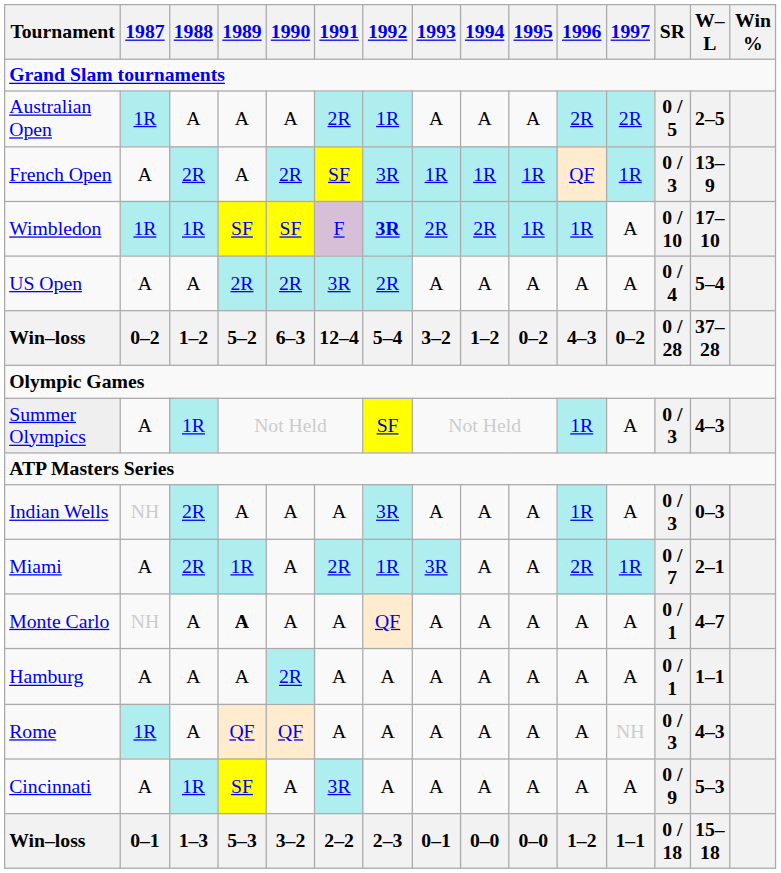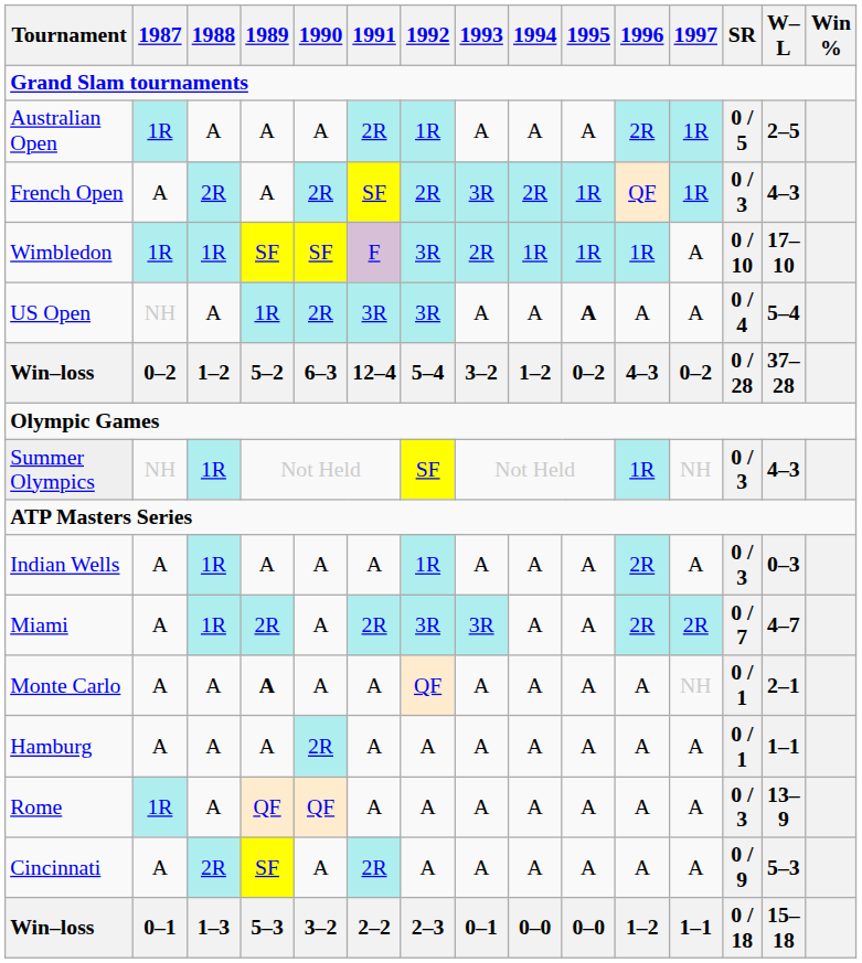 <table class=wikitable style=text-align:center;font-size:97%>
 <tr>
 <th>Tournament</th>
 <th><a href='#'>1987</a></th>
 <th><a href='#'>1988</a></th>
 <th><a href='#'>1989</a></th>
 <th><a href='#'>1990</a></th>
 <th><a href='#'>1991</a></th>
 <th><a href='#'>1992</a></th>
 <th><a href='#'>1993</a></th>
 <th><a href='#'>1994</a></th>
 <th><a href='#'>1995</a></th>
 <th><a href='#'>1996</a></th>
 <th><a href='#'>1997</a></th>
 <th>SR</th>
 <th>W–L</th>
 <th>Win %</th>
 </tr>
 <tr>
 <td colspan=23 align=left><strong><a href='#'>Grand Slam tournaments</a></strong></td>
 </tr>
 <tr>
 <td align=left><a href='#'>Australian Open</a></td>
 <td bgcolor=afeeee><a href='#'>1R</a></td>
 <td>A</td>
 <td>A</td>
 <td>A</td>
 <td bgcolor=afeeee><a href='#'>2R</a></td>
 <td bgcolor=afeeee><a href='#'>1R</a></td>
 <td>A</td>
 <td>A</td>
 <td>A</td>
 <td bgcolor=afeeee><a href='#'>2R</a></td>
-<td bgcolor=afeeee><a href='#'>2R</a></td>
+<td bgcolor=afeeee><a href='#'>1R</a></td>
 <th>0 / 5</th>
 <th>2–5</th>
 <th></th>
 </tr>
 <tr>
 <td align=left><a href='#'>French Open</a></td>
 <td>A</td>
 <td bgcolor=afeeee><a href='#'>2R</a></td>
 <td>A</td>
 <td bgcolor=afeeee><a href='#'>2R</a></td>
 <td bgcolor=yellow><a href='#'>SF</a></td>
+<td bgcolor=afeeee><a href='#'>2R</a></td>
 <td bgcolor=afeeee><a href='#'>3R</a></td>
-<td bgcolor=afeeee><a href='#'>1R</a></td>
-<td bgcolor=afeeee><a href='#'>1R</a></td>
+<td bgcolor=afeeee><a href='#'>2R</a></td>
 <td bgcolor=afeeee><a href='#'>1R</a></td>
 <td bgcolor=ffebcd><a href='#'>QF</a></td>
 <td bgcolor=afeeee><a href='#'>1R</a></td>
 <th>0 / 3</th>
-<th>13–9</th>
+<th>4–3</th>
 <th></th>
 </tr>
 <tr>
 <td align=left><a href='#'>Wimbledon</a></td>
 <td bgcolor=afeeee><a href='#'>1R</a></td>
 <td bgcolor=afeeee><a href='#'>1R</a></td>
 <td bgcolor=yellow><a href='#'>SF</a></td>
 <td bgcolor=yellow><a href='#'>SF</a></td>
 <td bgcolor=thistle><a href='#'>F</a></td>
-<td bgcolor=afeeee><strong><a href='#'>3R</a></strong></td>
+<td bgcolor=afeeee><a href='#'>3R</a></td>
 <td bgcolor=afeeee><a href='#'>2R</a></td>
-<td bgcolor=afeeee><a href='#'>2R</a></td>
+<td bgcolor=afeeee><a href='#'>1R</a></td>
 <td bgcolor=afeeee><a href='#'>1R</a></td>
 <td bgcolor=afeeee><a href='#'>1R</a></td>
 <td>A</td>
 <th>0 / 10</th>
 <th>17–10</th>
 <th></th>
 </tr>
 <tr>
 <td align=left><a href='#'>US Open</a></td>
+<td colspan=1 style=color:#cccccc>NH</td>
+<td>A</td>
+<td bgcolor=afeeee><a href='#'>1R</a></td>
+<td bgcolor=afeeee><a href='#'>2R</a></td>
+<td bgcolor=afeeee><a href='#'>3R</a></td>
+<td bgcolor=afeeee><a href='#'>3R</a></td>
 <td>A</td>
 <td>A</td>
-<td bgcolor=afeeee><a href='#'>2R</a></td>
-<td bgcolor=afeeee><a href='#'>2R</a></td>
-<td bgcolor=afeeee><a href='#'>3R</a></td>
-<td bgcolor=afeeee><a href='#'>2R</a></td>
-<td>A</td>
-<td>A</td>
-<td>A</td>
+<td><strong>A</strong></td>
 <td>A</td>
 <td>A</td>
 <th>0 / 4</th>
 <th>5–4</th>
 <th></th>
 </tr>
 <tr>
 <th style=text-align:left>Win–loss</th>
 <th>0–2</th>
 <th>1–2</th>
 <th>5–2</th>
 <th>6–3</th>
 <th>12–4</th>
 <th>5–4</th>
 <th>3–2</th>
 <th>1–2</th>
 <th>0–2</th>
 <th>4–3</th>
 <th>0–2</th>
 <th>0 / 28</th>
 <th>37–28</th>
 <th></th>
 </tr>
 <tr>
 <td colspan=22 align=left><strong>Olympic Games</strong></td>
 </tr>
 <tr>
 <td style=background:#EFEFEF align=left><a href='#'>Summer Olympics</a></td>
-<td>A</td>
+<td colspan=1 style=color:#cccccc>NH</td>
 <td style=background:#afeeee><a href='#'>1R</a></td>
 <td colspan=3 style=color:#cccccc>Not Held</td>
 <td style=background:yellow><a href='#'>SF</a></td>
 <td colspan=3 style=color:#cccccc>Not Held</td>
 <td style=background:#afeeee><a href='#'>1R</a></td>
-<td>A</td>
+<td colspan=1 style=color:#cccccc>NH</td>
 <th>0 / 3</th>
 <th>4–3</th>
 <th></th>
 </tr>
 <tr>
 <td colspan=23 align=left><strong>ATP Masters Series</strong></td>
 </tr>
 <tr>
 <td align=left><a href='#'>Indian Wells</a></td>
-<td colspan=1 style=color:#cccccc>NH</td>
-<td bgcolor=afeeee><a href='#'>2R</a></td>
 <td>A</td>
-<td>A</td>
-<td>A</td>
-<td bgcolor=afeeee><a href='#'>3R</a></td>
+<td bgcolor=afeeee><a href='#'>1R</a></td>
 <td>A</td>
 <td>A</td>
 <td>A</td>
 <td bgcolor=afeeee><a href='#'>1R</a></td>
+<td>A</td>
+<td>A</td>
+<td>A</td>
+<td bgcolor=afeeee><a href='#'>2R</a></td>
 <td>A</td>
 <th>0 / 3</th>
 <th>0–3</th>
 <th></th>
 </tr>
 <tr>
 <td align=left><a href='#'>Miami</a></td>
 <td>A</td>
+<td bgcolor=afeeee><a href='#'>1R</a></td>
 <td bgcolor=afeeee><a href='#'>2R</a></td>
-<td bgcolor=afeeee><a href='#'>1R</a></td>
 <td>A</td>
 <td bgcolor=afeeee><a href='#'>2R</a></td>
-<td bgcolor=afeeee><a href='#'>1R</a></td>
+<td bgcolor=afeeee><a href='#'>3R</a></td>
 <td bgcolor=afeeee><a href='#'>3R</a></td>
 <td>A</td>
 <td>A</td>
 <td bgcolor=afeeee><a href='#'>2R</a></td>
-<td bgcolor=afeeee><a href='#'>1R</a></td>
+<td bgcolor=afeeee><a href='#'>2R</a></td>
 <th>0 / 7</th>
-<th>2–1</th>
+<th>4–7</th>
 <th></th>
 </tr>
 <tr>
 <td align=left><a href='#'>Monte Carlo</a></td>
-<td colspan=1 style=color:#cccccc>NH</td>
+<td>A</td>
 <td>A</td>
 <td><strong>A</strong></td>
 <td>A</td>
 <td>A</td>
 <td bgcolor=ffebcd><a href='#'>QF</a></td>
 <td>A</td>
 <td>A</td>
 <td>A</td>
 <td>A</td>
-<td>A</td>
+<td colspan=1 style=color:#cccccc>NH</td>
 <th>0 / 1</th>
-<th>4–7</th>
+<th>2–1</th>
 <th></th>
 </tr>
 <tr>
 <td align=left><a href='#'>Hamburg</a></td>
 <td>A</td>
 <td>A</td>
 <td>A</td>
 <td bgcolor=afeeee><a href='#'>2R</a></td>
 <td>A</td>
 <td>A</td>
 <td>A</td>
 <td>A</td>
 <td>A</td>
 <td>A</td>
 <td>A</td>
 <th>0 / 1</th>
 <th>1–1</th>
 <th></th>
 </tr>
 <tr>
 <td align=left><a href='#'>Rome</a></td>
 <td bgcolor=afeeee><a href='#'>1R</a></td>
 <td>A</td>
 <td bgcolor=ffebcd><a href='#'>QF</a></td>
 <td bgcolor=ffebcd><a href='#'>QF</a></td>
 <td>A</td>
 <td>A</td>
 <td>A</td>
 <td>A</td>
 <td>A</td>
 <td>A</td>
-<td colspan=1 style=color:#cccccc>NH</td>
+<td>A</td>
 <th>0 / 3</th>
-<th>4–3</th>
+<th>13–9</th>
 <th></th>
 </tr>
 <tr>
 <td align=left><a href='#'>Cincinnati</a></td>
 <td>A</td>
-<td bgcolor=afeeee><a href='#'>1R</a></td>
+<td bgcolor=afeeee><a href='#'>2R</a></td>
 <td bgcolor=yellow><a href='#'>SF</a></td>
 <td>A</td>
-<td bgcolor=afeeee><a href='#'>3R</a></td>
+<td bgcolor=afeeee><a href='#'>2R</a></td>
 <td>A</td>
 <td>A</td>
 <td>A</td>
 <td>A</td>
 <td>A</td>
 <td>A</td>
 <th>0 / 9</th>
 <th>5–3</th>
 <th></th>
 </tr>
 <tr>
 <th style=text-align:left>Win–loss</th>
 <th>0–1</th>
 <th>1–3</th>
 <th>5–3</th>
 <th>3–2</th>
 <th>2–2</th>
 <th>2–3</th>
 <th>0–1</th>
 <th>0–0</th>
 <th>0–0</th>
 <th>1–2</th>
 <th>1–1</th>
 <th>0 / 18</th>
 <th>15–18</th>
 <th></th>
 </tr>
 </table>
